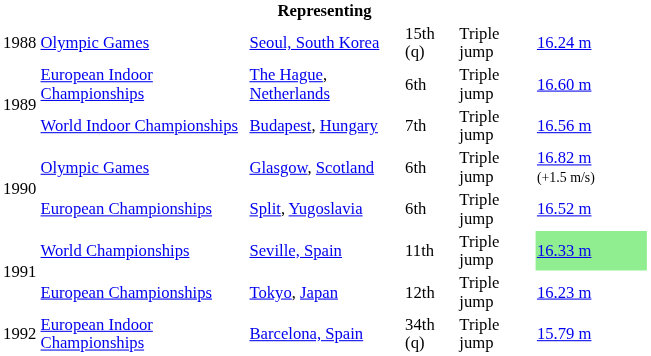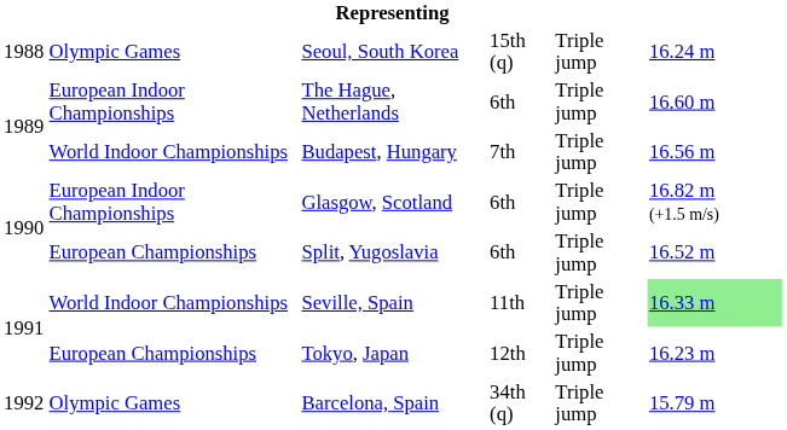 <table>
 <tr>
 <th colspan="6">Representing </th>
 </tr>
 <tr>
 <td>1988</td>
 <td><a href='#'>Olympic Games</a></td>
 <td><a href='#'>Seoul, South Korea</a></td>
 <td>15th (q)</td>
 <td>Triple jump</td>
 <td><a href='#'>16.24 m</a></td>
 </tr>
 <tr>
 <td rowspan=2>1989</td>
 <td><a href='#'>European Indoor Championships</a></td>
 <td><a href='#'>The Hague</a>, <a href='#'>Netherlands</a></td>
 <td>6th</td>
 <td>Triple jump</td>
 <td><a href='#'>16.60 m</a></td>
 </tr>
 <tr>
 <td><a href='#'>World Indoor Championships</a></td>
 <td><a href='#'>Budapest</a>, <a href='#'>Hungary</a></td>
 <td>7th</td>
 <td>Triple jump</td>
 <td><a href='#'>16.56 m</a></td>
 </tr>
 <tr>
 <td rowspan=2>1990</td>
-<td><a href='#'>Olympic Games</a></td>
+<td><a href='#'>European Indoor Championships</a></td>
 <td><a href='#'>Glasgow</a>, <a href='#'>Scotland</a></td>
 <td>6th</td>
 <td>Triple jump</td>
 <td><a href='#'>16.82 m</a> <small>(+1.5 m/s)</small></td>
 </tr>
 <tr>
 <td><a href='#'>European Championships</a></td>
 <td><a href='#'>Split</a>, <a href='#'>Yugoslavia</a></td>
 <td>6th</td>
 <td>Triple jump</td>
 <td><a href='#'>16.52 m</a></td>
 </tr>
 <tr>
 <td rowspan=2>1991</td>
-<td><a href='#'>World Championships</a></td>
+<td><a href='#'>World Indoor Championships</a></td>
 <td><a href='#'>Seville, Spain</a></td>
 <td>11th</td>
 <td>Triple jump</td>
 <td style="background: lightgreen;"><a href='#'>16.33 m</a></td>
 </tr>
 <tr>
 <td><a href='#'>European Championships</a></td>
 <td><a href='#'>Tokyo</a>, <a href='#'>Japan</a></td>
 <td>12th</td>
 <td>Triple jump</td>
 <td><a href='#'>16.23 m</a></td>
 </tr>
 <tr>
 <td>1992</td>
-<td><a href='#'>European Indoor Championships</a></td>
+<td><a href='#'>Olympic Games</a></td>
 <td><a href='#'>Barcelona, Spain</a></td>
 <td>34th (q)</td>
 <td>Triple jump</td>
 <td><a href='#'>15.79 m</a></td>
 </tr>
 </table>
